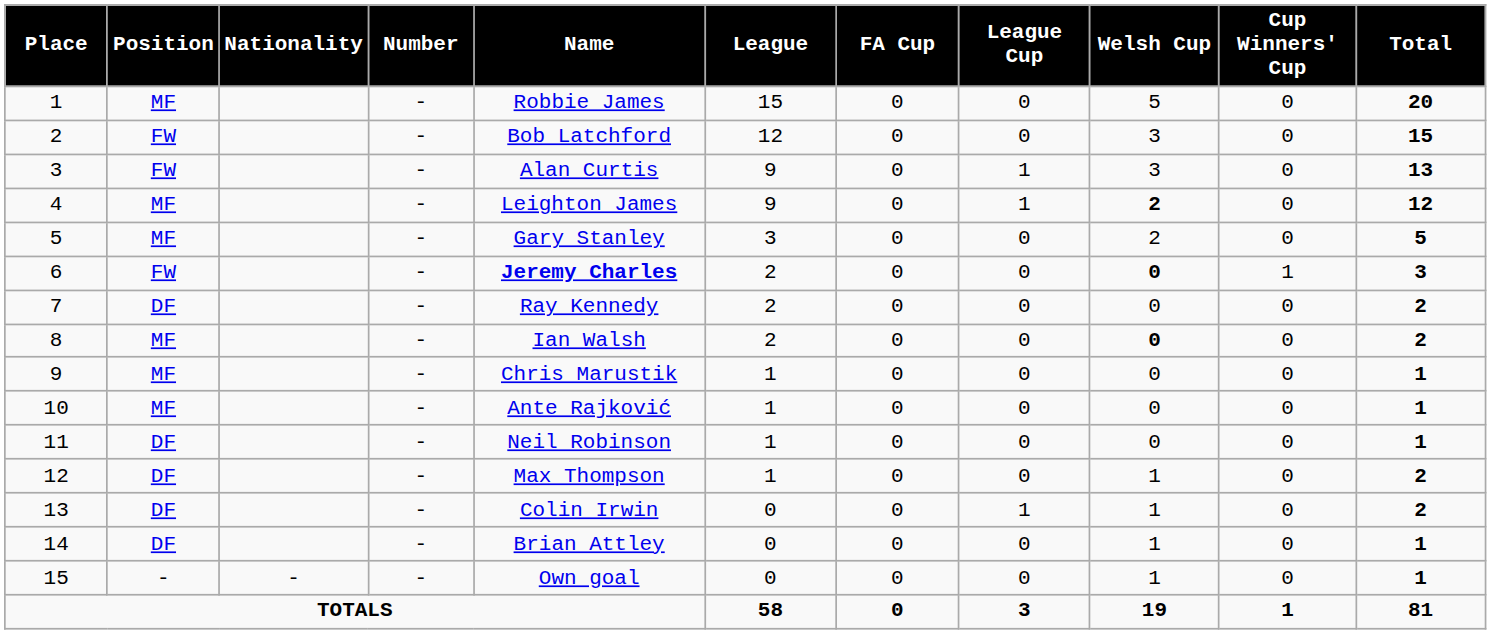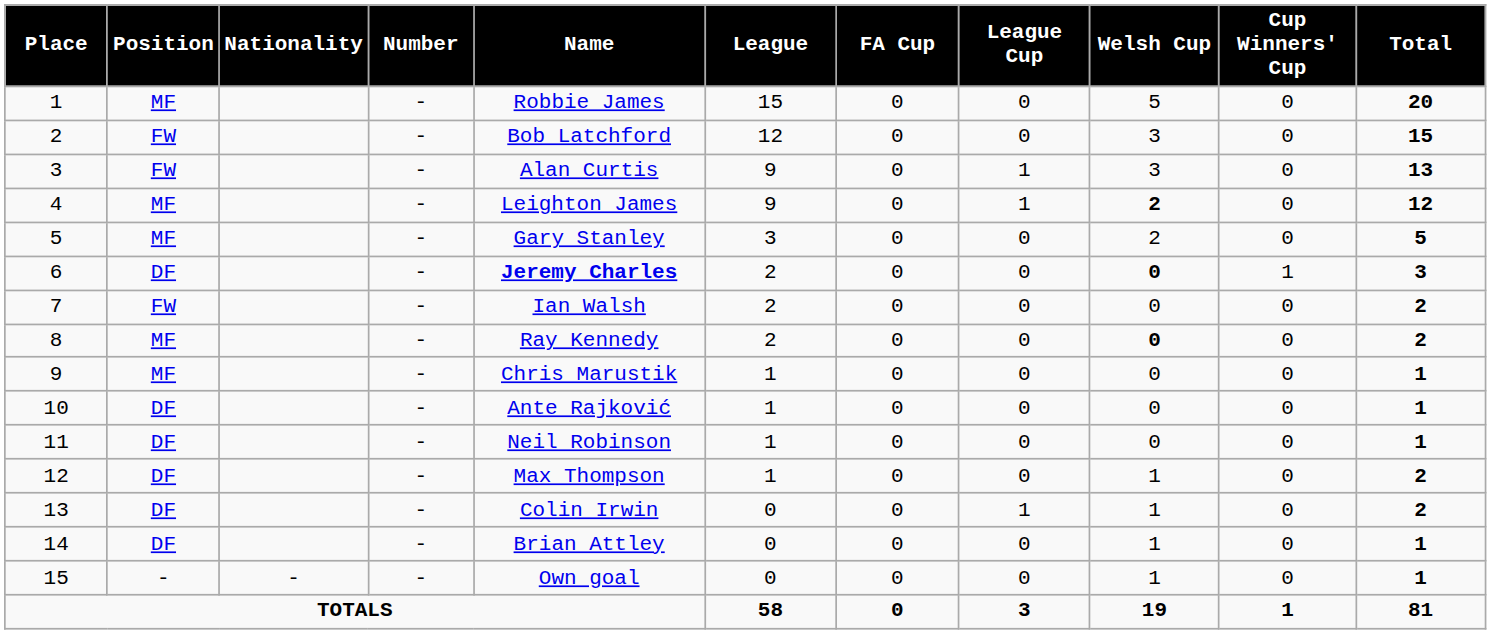 <table class="wikitable" style="font-size: 95%; text-align: center;">
 <tr>
 <th style="background:#000000; color:#FFFFFF;" width=60>Place</th>
 <th style="background:#000000; color:#FFFFFF;" width=60>Position</th>
 <th style="background:#000000; color:#FFFFFF;" width=60>Nationality</th>
 <th style="background:#000000; color:#FFFFFF;" width=60>Number</th>
 <th style="background:#000000; color:#FFFFFF;" width=150>Name</th>
 <th style="background:#000000; color:#FFFFFF;" width=80>League</th>
 <th style="background:#000000; color:#FFFFFF;" width=80>FA Cup</th>
 <th style="background:#000000; color:#FFFFFF;" width=80>League Cup</th>
 <th style="background:#000000; color:#FFFFFF;" width=80>Welsh Cup</th>
 <th style="background:#000000; color:#FFFFFF;" width=80>Cup Winners' Cup</th>
 <th style="background:#000000; color:#FFFFFF;" width=80><strong>Total</strong></th>
 </tr>
 <tr>
 <td>1</td>
 <td><a href='#'>MF</a></td>
 <td></td>
 <td>-</td>
 <td><a href='#'>Robbie James</a></td>
 <td>15</td>
 <td>0</td>
 <td>0</td>
 <td>5</td>
 <td>0</td>
 <td><strong>20</strong></td>
 </tr>
 <tr>
 <td>2</td>
 <td><a href='#'>FW</a></td>
 <td></td>
 <td>-</td>
 <td><a href='#'>Bob Latchford</a></td>
 <td>12</td>
 <td>0</td>
 <td>0</td>
 <td>3</td>
 <td>0</td>
 <td><strong>15</strong></td>
 </tr>
 <tr>
 <td>3</td>
 <td><a href='#'>FW</a></td>
 <td></td>
 <td>-</td>
 <td><a href='#'>Alan Curtis</a></td>
 <td>9</td>
 <td>0</td>
 <td>1</td>
 <td>3</td>
 <td>0</td>
 <td><strong>13</strong></td>
 </tr>
 <tr>
 <td>4</td>
 <td><a href='#'>MF</a></td>
 <td></td>
 <td>-</td>
 <td><a href='#'>Leighton James</a></td>
 <td>9</td>
 <td>0</td>
 <td>1</td>
 <td><strong>2</strong></td>
 <td>0</td>
 <td><strong>12</strong></td>
 </tr>
 <tr>
 <td>5</td>
 <td><a href='#'>MF</a></td>
 <td></td>
 <td>-</td>
 <td><a href='#'>Gary Stanley</a></td>
 <td>3</td>
 <td>0</td>
 <td>0</td>
 <td>2</td>
 <td>0</td>
 <td><strong>5</strong></td>
 </tr>
 <tr>
 <td>6</td>
-<td><a href='#'>FW</a></td>
+<td><a href='#'>DF</a></td>
 <td></td>
 <td>-</td>
 <td><strong><a href='#'>Jeremy Charles</a></strong></td>
 <td>2</td>
 <td>0</td>
 <td>0</td>
 <td><strong>0</strong></td>
 <td>1</td>
 <td><strong>3</strong></td>
 </tr>
 <tr>
 <td>7</td>
-<td><a href='#'>DF</a></td>
+<td><a href='#'>FW</a></td>
 <td></td>
 <td>-</td>
-<td><a href='#'>Ray Kennedy</a></td>
+<td><a href='#'>Ian Walsh</a></td>
 <td>2</td>
 <td>0</td>
 <td>0</td>
 <td>0</td>
 <td>0</td>
 <td><strong>2</strong></td>
 </tr>
 <tr>
 <td>8</td>
 <td><a href='#'>MF</a></td>
 <td></td>
 <td>-</td>
-<td><a href='#'>Ian Walsh</a></td>
+<td><a href='#'>Ray Kennedy</a></td>
 <td>2</td>
 <td>0</td>
 <td>0</td>
 <td><strong>0</strong></td>
 <td>0</td>
 <td><strong>2</strong></td>
 </tr>
 <tr>
 <td>9</td>
 <td><a href='#'>MF</a></td>
 <td></td>
 <td>-</td>
 <td><a href='#'>Chris Marustik</a></td>
 <td>1</td>
 <td>0</td>
 <td>0</td>
 <td>0</td>
 <td>0</td>
 <td><strong>1</strong></td>
 </tr>
 <tr>
 <td>10</td>
-<td><a href='#'>MF</a></td>
+<td><a href='#'>DF</a></td>
 <td></td>
 <td>-</td>
 <td><a href='#'>Ante Rajković</a></td>
 <td>1</td>
 <td>0</td>
 <td>0</td>
 <td>0</td>
 <td>0</td>
 <td><strong>1</strong></td>
 </tr>
 <tr>
 <td>11</td>
 <td><a href='#'>DF</a></td>
 <td></td>
 <td>-</td>
 <td><a href='#'>Neil Robinson</a></td>
 <td>1</td>
 <td>0</td>
 <td>0</td>
 <td>0</td>
 <td>0</td>
 <td><strong>1</strong></td>
 </tr>
 <tr>
 <td>12</td>
 <td><a href='#'>DF</a></td>
 <td></td>
 <td>-</td>
 <td><a href='#'>Max Thompson</a></td>
 <td>1</td>
 <td>0</td>
 <td>0</td>
 <td>1</td>
 <td>0</td>
 <td><strong>2</strong></td>
 </tr>
 <tr>
 <td>13</td>
 <td><a href='#'>DF</a></td>
 <td></td>
 <td>-</td>
 <td><a href='#'>Colin Irwin</a></td>
 <td>0</td>
 <td>0</td>
 <td>1</td>
 <td>1</td>
 <td>0</td>
 <td><strong>2</strong></td>
 </tr>
 <tr>
 <td>14</td>
 <td><a href='#'>DF</a></td>
 <td></td>
 <td>-</td>
 <td><a href='#'>Brian Attley</a></td>
 <td>0</td>
 <td>0</td>
 <td>0</td>
 <td>1</td>
 <td>0</td>
 <td><strong>1</strong></td>
 </tr>
 <tr>
 <td>15</td>
 <td>-</td>
 <td>-</td>
 <td>-</td>
 <td><a href='#'>Own goal</a></td>
 <td>0</td>
 <td>0</td>
 <td>0</td>
 <td>1</td>
 <td>0</td>
 <td><strong>1</strong></td>
 </tr>
 <tr>
 <td colspan="5"><strong>TOTALS</strong></td>
 <td><strong>58</strong></td>
 <td><strong>0</strong></td>
 <td><strong>3</strong></td>
 <td><strong>19</strong></td>
 <td><strong>1</strong></td>
 <td><strong>81</strong></td>
 </tr>
 </table>
